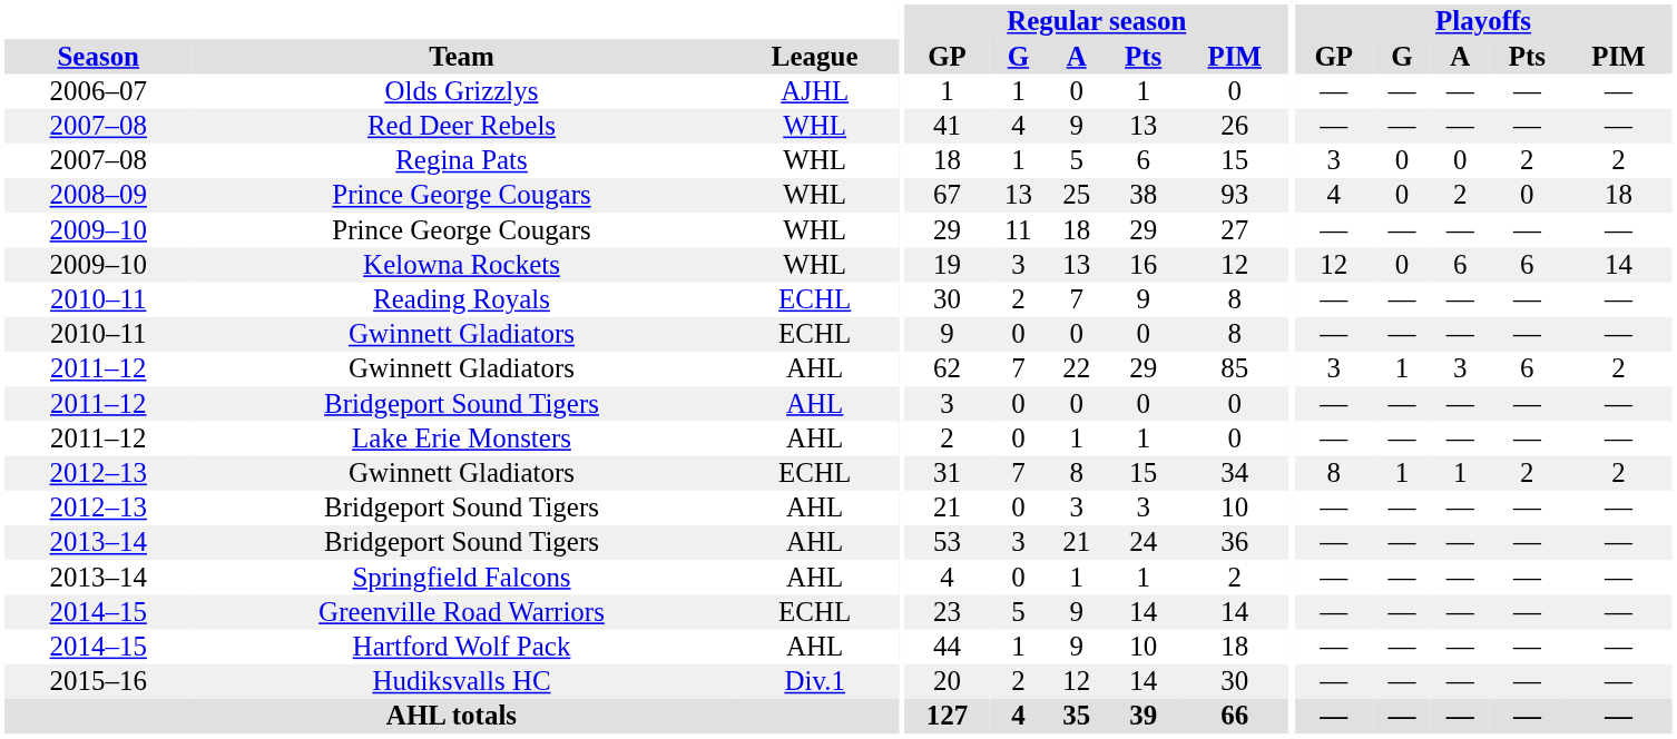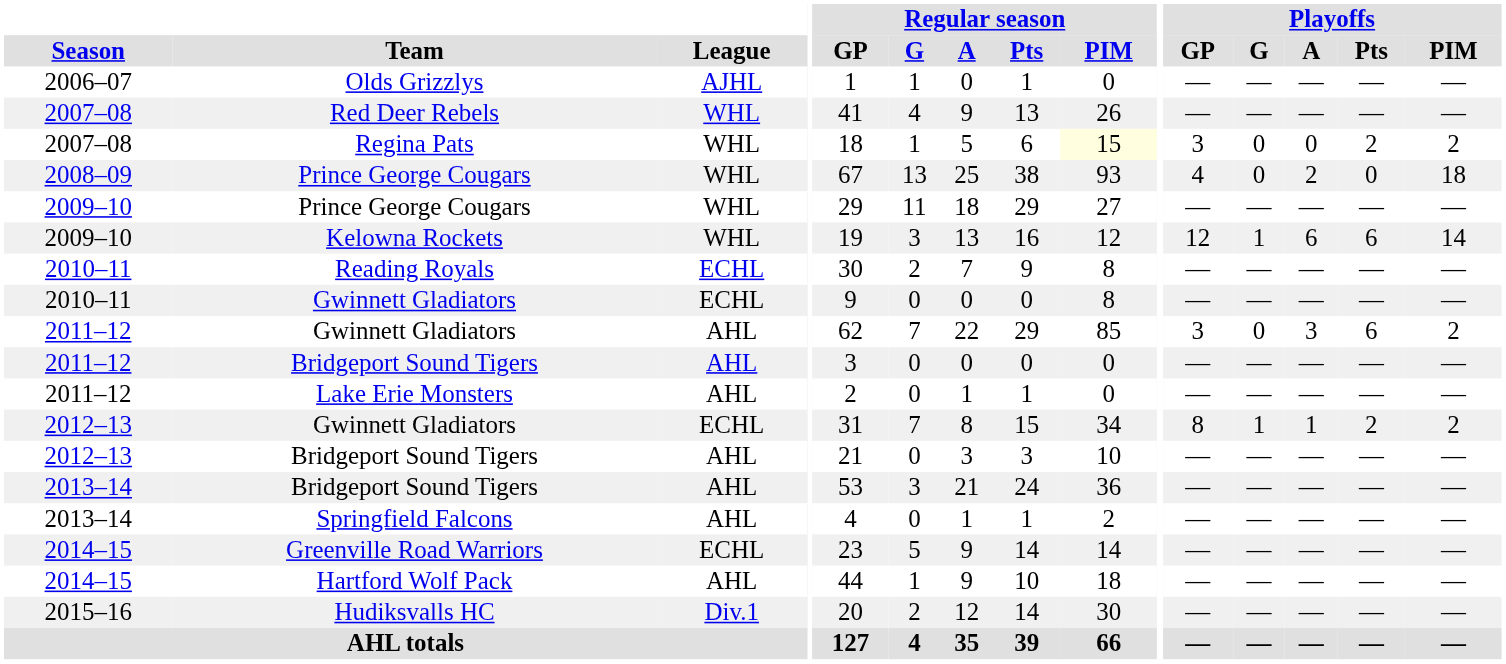 <table border="0" cellpadding="1" cellspacing="0" style="text-align:center; width:60em">
 <tr bgcolor="#e0e0e0">
 <th colspan="3" bgcolor="#ffffff"></th>
 <th rowspan="99" bgcolor="#ffffff"></th>
 <th colspan="5"><a href='#'>Regular season</a></th>
 <th rowspan="99" bgcolor="#ffffff"></th>
 <th colspan="5"><a href='#'>Playoffs</a></th>
 </tr>
 <tr bgcolor="#e0e0e0">
 <th><a href='#'>Season</a></th>
 <th>Team</th>
 <th>League</th>
 <th>GP</th>
 <th><a href='#'>G</a></th>
 <th><a href='#'>A</a></th>
 <th><a href='#'>Pts</a></th>
 <th><a href='#'>PIM</a></th>
 <th>GP</th>
 <th>G</th>
 <th>A</th>
 <th>Pts</th>
 <th>PIM</th>
 </tr>
 <tr ALIGN="center">
 <td>2006–07</td>
 <td><a href='#'>Olds Grizzlys</a></td>
 <td><a href='#'>AJHL</a></td>
 <td>1</td>
 <td>1</td>
 <td>0</td>
 <td>1</td>
 <td>0</td>
 <td>—</td>
 <td>—</td>
 <td>—</td>
 <td>—</td>
 <td>—</td>
 </tr>
 <tr ALIGN="center" bgcolor="#f0f0f0">
 <td><a href='#'>2007–08</a></td>
 <td><a href='#'>Red Deer Rebels</a></td>
 <td><a href='#'>WHL</a></td>
 <td>41</td>
 <td>4</td>
 <td>9</td>
 <td>13</td>
 <td>26</td>
 <td>—</td>
 <td>—</td>
 <td>—</td>
 <td>—</td>
 <td>—</td>
 </tr>
 <tr ALIGN="center">
 <td>2007–08</td>
 <td><a href='#'>Regina Pats</a></td>
 <td>WHL</td>
 <td>18</td>
 <td>1</td>
 <td>5</td>
 <td>6</td>
-<td>15</td>
+<td style="background: lightyellow;">15</td>
 <td>3</td>
 <td>0</td>
 <td>0</td>
 <td>2</td>
 <td>2</td>
 </tr>
 <tr ALIGN="center" bgcolor="#f0f0f0">
 <td><a href='#'>2008–09</a></td>
 <td><a href='#'>Prince George Cougars</a></td>
 <td>WHL</td>
 <td>67</td>
 <td>13</td>
 <td>25</td>
 <td>38</td>
 <td>93</td>
 <td>4</td>
 <td>0</td>
 <td>2</td>
 <td>0</td>
 <td>18</td>
 </tr>
 <tr ALIGN="center">
 <td><a href='#'>2009–10</a></td>
 <td>Prince George Cougars</td>
 <td>WHL</td>
 <td>29</td>
 <td>11</td>
 <td>18</td>
 <td>29</td>
 <td>27</td>
 <td>—</td>
 <td>—</td>
 <td>—</td>
 <td>—</td>
 <td>—</td>
 </tr>
 <tr ALIGN="center" bgcolor="#f0f0f0">
 <td>2009–10</td>
 <td><a href='#'>Kelowna Rockets</a></td>
 <td>WHL</td>
 <td>19</td>
 <td>3</td>
 <td>13</td>
 <td>16</td>
 <td>12</td>
 <td>12</td>
-<td>0</td>
+<td>1</td>
 <td>6</td>
 <td>6</td>
 <td>14</td>
 </tr>
 <tr ALIGN="center">
 <td><a href='#'>2010–11</a></td>
 <td><a href='#'>Reading Royals</a></td>
 <td><a href='#'>ECHL</a></td>
 <td>30</td>
 <td>2</td>
 <td>7</td>
 <td>9</td>
 <td>8</td>
 <td>—</td>
 <td>—</td>
 <td>—</td>
 <td>—</td>
 <td>—</td>
 </tr>
 <tr ALIGN="center" bgcolor="#f0f0f0">
 <td>2010–11</td>
 <td><a href='#'>Gwinnett Gladiators</a></td>
 <td>ECHL</td>
 <td>9</td>
 <td>0</td>
 <td>0</td>
 <td>0</td>
 <td>8</td>
 <td>—</td>
 <td>—</td>
 <td>—</td>
 <td>—</td>
 <td>—</td>
 </tr>
 <tr ALIGN="center">
 <td><a href='#'>2011–12</a></td>
 <td>Gwinnett Gladiators</td>
 <td>AHL</td>
 <td>62</td>
 <td>7</td>
 <td>22</td>
 <td>29</td>
 <td>85</td>
 <td>3</td>
-<td>1</td>
+<td>0</td>
 <td>3</td>
 <td>6</td>
 <td>2</td>
 </tr>
 <tr ALIGN="center" bgcolor="#f0f0f0">
 <td><a href='#'>2011–12</a></td>
 <td><a href='#'>Bridgeport Sound Tigers</a></td>
 <td><a href='#'>AHL</a></td>
 <td>3</td>
 <td>0</td>
 <td>0</td>
 <td>0</td>
 <td>0</td>
 <td>—</td>
 <td>—</td>
 <td>—</td>
 <td>—</td>
 <td>—</td>
 </tr>
 <tr ALIGN="center">
 <td>2011–12</td>
 <td><a href='#'>Lake Erie Monsters</a></td>
 <td>AHL</td>
 <td>2</td>
 <td>0</td>
 <td>1</td>
 <td>1</td>
 <td>0</td>
 <td>—</td>
 <td>—</td>
 <td>—</td>
 <td>—</td>
 <td>—</td>
 </tr>
 <tr ALIGN="center" bgcolor="#f0f0f0">
 <td><a href='#'>2012–13</a></td>
 <td>Gwinnett Gladiators</td>
 <td>ECHL</td>
 <td>31</td>
 <td>7</td>
 <td>8</td>
 <td>15</td>
 <td>34</td>
 <td>8</td>
 <td>1</td>
 <td>1</td>
 <td>2</td>
 <td>2</td>
 </tr>
 <tr ALIGN="center">
 <td><a href='#'>2012–13</a></td>
 <td>Bridgeport Sound Tigers</td>
 <td>AHL</td>
 <td>21</td>
 <td>0</td>
 <td>3</td>
 <td>3</td>
 <td>10</td>
 <td>—</td>
 <td>—</td>
 <td>—</td>
 <td>—</td>
 <td>—</td>
 </tr>
 <tr ALIGN="center" bgcolor="#f0f0f0">
 <td><a href='#'>2013–14</a></td>
 <td>Bridgeport Sound Tigers</td>
 <td>AHL</td>
 <td>53</td>
 <td>3</td>
 <td>21</td>
 <td>24</td>
 <td>36</td>
 <td>—</td>
 <td>—</td>
 <td>—</td>
 <td>—</td>
 <td>—</td>
 </tr>
 <tr ALIGN="center">
 <td>2013–14</td>
 <td><a href='#'>Springfield Falcons</a></td>
 <td>AHL</td>
 <td>4</td>
 <td>0</td>
 <td>1</td>
 <td>1</td>
 <td>2</td>
 <td>—</td>
 <td>—</td>
 <td>—</td>
 <td>—</td>
 <td>—</td>
 </tr>
 <tr ALIGN="center" bgcolor="#f0f0f0">
 <td><a href='#'>2014–15</a></td>
 <td><a href='#'>Greenville Road Warriors</a></td>
 <td>ECHL</td>
 <td>23</td>
 <td>5</td>
 <td>9</td>
 <td>14</td>
 <td>14</td>
 <td>—</td>
 <td>—</td>
 <td>—</td>
 <td>—</td>
 <td>—</td>
 </tr>
 <tr ALIGN="center">
 <td><a href='#'>2014–15</a></td>
 <td><a href='#'>Hartford Wolf Pack</a></td>
 <td>AHL</td>
 <td>44</td>
 <td>1</td>
 <td>9</td>
 <td>10</td>
 <td>18</td>
 <td>—</td>
 <td>—</td>
 <td>—</td>
 <td>—</td>
 <td>—</td>
 </tr>
 <tr ALIGN="center" bgcolor="#f0f0f0">
 <td>2015–16</td>
 <td><a href='#'>Hudiksvalls HC</a></td>
 <td><a href='#'>Div.1</a></td>
 <td>20</td>
 <td>2</td>
 <td>12</td>
 <td>14</td>
 <td>30</td>
 <td>—</td>
 <td>—</td>
 <td>—</td>
 <td>—</td>
 <td>—</td>
 </tr>
 <tr bgcolor="#e0e0e0">
 <th colspan="3">AHL totals</th>
 <th>127</th>
 <th>4</th>
 <th>35</th>
 <th>39</th>
 <th>66</th>
 <th>—</th>
 <th>—</th>
 <th>—</th>
 <th>—</th>
 <th>—</th>
 </tr>
 </table>
